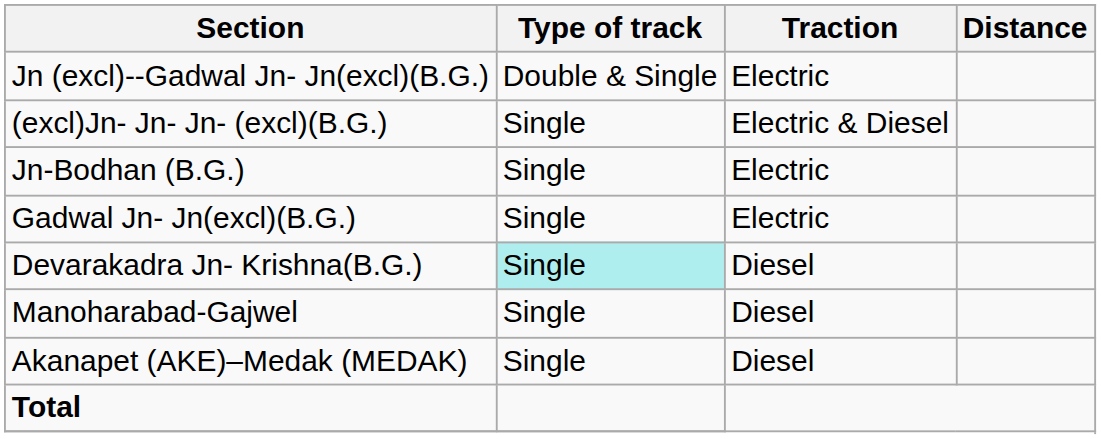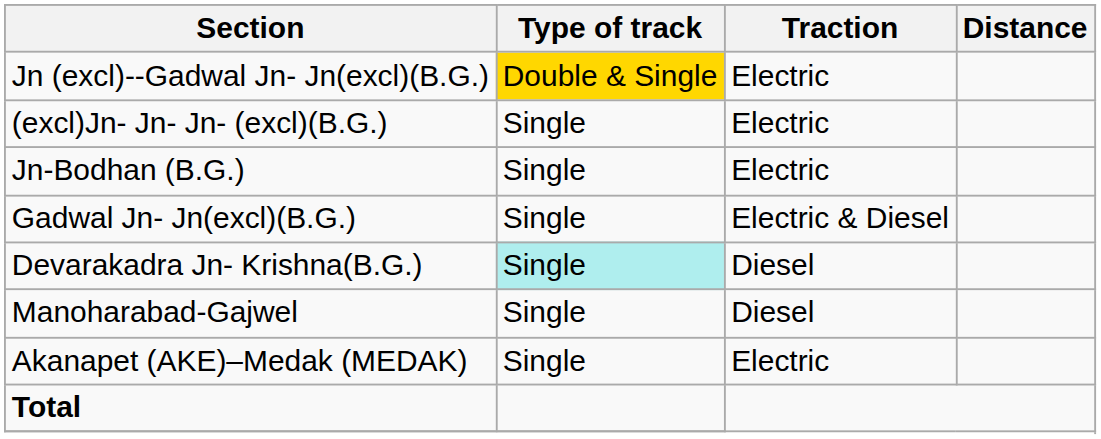 <table class="wikitable">
 <tr>
 <th>Section</th>
 <th>Type of track</th>
 <th>Traction</th>
 <th>Distance</th>
 </tr>
 <tr>
 <td> Jn (excl)--Gadwal Jn- Jn(excl)(B.G.)</td>
-<td>Double & Single</td>
+<td style="background: gold;">Double & Single</td>
 <td>Electric</td>
 <td></td>
 </tr>
 <tr>
 <td> (excl)Jn- Jn- Jn- (excl)(B.G.)</td>
 <td>Single</td>
-<td>Electric & Diesel</td>
+<td>Electric</td>
 <td></td>
 </tr>
 <tr>
 <td> Jn-Bodhan (B.G.)</td>
 <td>Single</td>
 <td>Electric</td>
 <td></td>
 </tr>
 <tr>
 <td>Gadwal Jn-  Jn(excl)(B.G.)</td>
 <td>Single</td>
-<td>Electric</td>
+<td>Electric & Diesel</td>
 <td></td>
 </tr>
 <tr>
 <td>Devarakadra Jn- Krishna(B.G.)</td>
 <td style="background: paleturquoise;">Single</td>
 <td>Diesel</td>
 <td></td>
 </tr>
 <tr>
 <td>Manoharabad-Gajwel</td>
 <td>Single</td>
 <td>Diesel</td>
 <td></td>
 </tr>
 <tr>
 <td>Akanapet (AKE)–Medak (MEDAK)</td>
 <td>Single</td>
-<td>Diesel</td>
+<td>Electric</td>
 <td></td>
 </tr>
 <tr>
 <td><strong>Total</strong></td>
 <td></td>
 </tr>
 <tr 669.2>
 </tr>
 </table>
